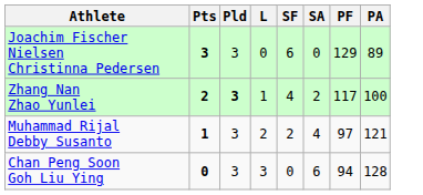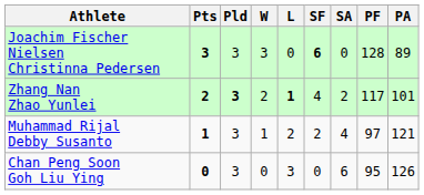 <table class=wikitable style="text-align:center">
 <tr>
 <th width=175>Athlete</th>
 <th width=20>Pts</th>
 <th width=20>Pld</th>
+<th width=20>W</th>
 <th width=20>L</th>
 <th width=20>SF</th>
 <th width=20>SA</th>
 <th width=20>PF</th>
 <th width=20>PA</th>
 </tr>
 <tr bgcolor=ccffcc>
 <td style="text-align:left"> <a href='#'>Joachim Fischer Nielsen</a><br> <a href='#'>Christinna Pedersen</a></td>
 <td><strong>3</strong></td>
 <td>3</td>
+<td>3</td>
 <td>0</td>
-<td>6</td>
+<td><strong>6</strong></td>
 <td>0</td>
-<td>129</td>
+<td>128</td>
 <td>89</td>
 </tr>
 <tr bgcolor=ccffcc>
 <td style="text-align:left"> <a href='#'>Zhang Nan</a><br> <a href='#'>Zhao Yunlei</a></td>
 <td><strong>2</strong></td>
 <td><strong>3</strong></td>
-<td>1</td>
+<td>2</td>
+<td><strong>1</strong></td>
 <td>4</td>
 <td>2</td>
 <td>117</td>
-<td>100</td>
+<td>101</td>
 </tr>
 <tr bgcolor=>
 <td style="text-align:left"> <a href='#'>Muhammad Rijal</a><br> <a href='#'>Debby Susanto</a></td>
 <td><strong>1</strong></td>
 <td>3</td>
+<td>1</td>
 <td>2</td>
 <td>2</td>
 <td>4</td>
 <td>97</td>
 <td>121</td>
 </tr>
 <tr bgcolor=>
 <td style="text-align:left"> <a href='#'>Chan Peng Soon</a><br> <a href='#'>Goh Liu Ying</a></td>
 <td><strong>0</strong></td>
 <td>3</td>
+<td>0</td>
 <td>3</td>
 <td>0</td>
 <td>6</td>
-<td>94</td>
-<td>128</td>
+<td>95</td>
+<td>126</td>
 </tr>
 </table>
